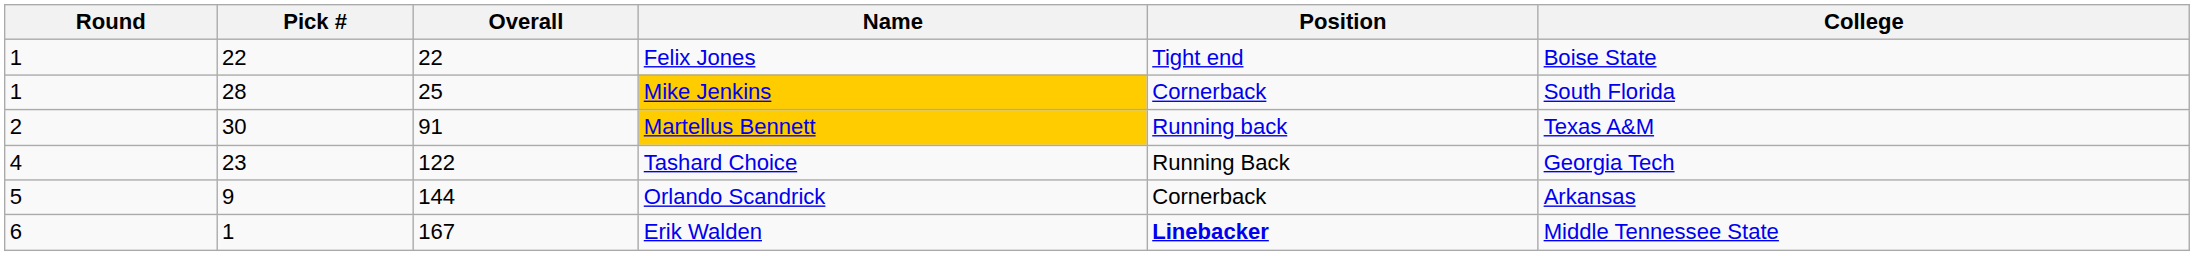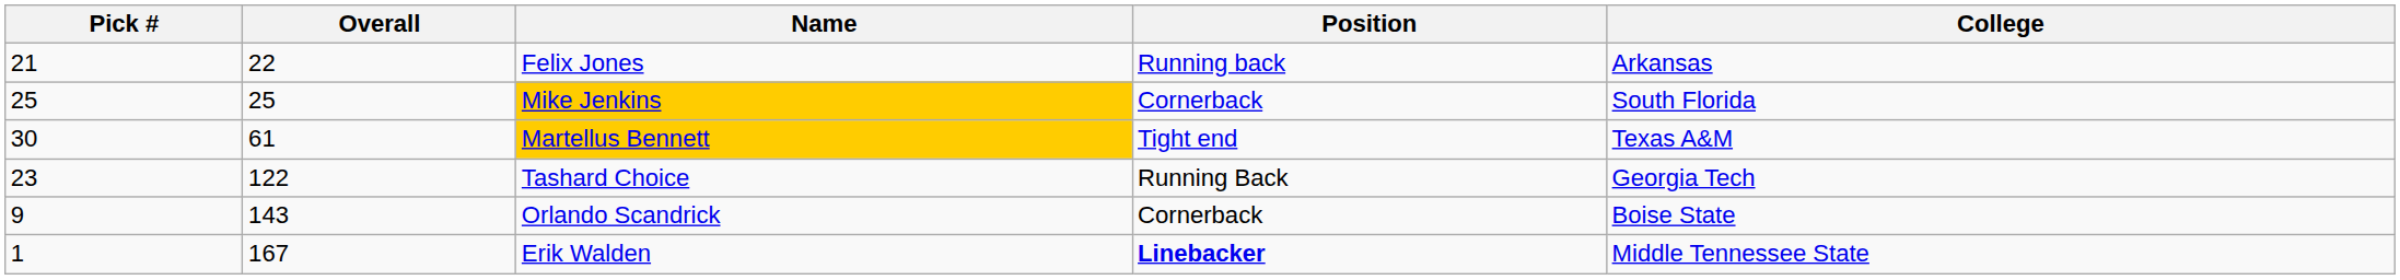 <table class="wikitable sortable sortable" style="width: 100%">
 <tr>
-<th>Round</th>
 <th>Pick #</th>
 <th>Overall</th>
 <th>Name</th>
 <th>Position</th>
 <th>College</th>
 </tr>
 <tr>
-<td>1</td>
-<td>22</td>
+<td>21</td>
 <td>22</td>
 <td><a href='#'>Felix Jones</a></td>
-<td><a href='#'>Tight end</a></td>
-<td><a href='#'>Boise State</a></td>
+<td><a href='#'>Running back</a></td>
+<td><a href='#'>Arkansas</a></td>
 </tr>
 <tr>
-<td>1</td>
-<td>28</td>
+<td>25</td>
 <td>25</td>
 <td bgcolor=#FFCC00><a href='#'>Mike Jenkins</a></td>
 <td><a href='#'>Cornerback</a></td>
 <td><a href='#'>South Florida</a></td>
 </tr>
 <tr>
-<td>2</td>
 <td>30</td>
-<td>91</td>
+<td>61</td>
 <td bgcolor=#FFCC00><a href='#'>Martellus Bennett</a></td>
-<td><a href='#'>Running back</a></td>
+<td><a href='#'>Tight end</a></td>
 <td><a href='#'>Texas A&M</a></td>
 </tr>
 <tr>
-<td>4</td>
 <td>23</td>
 <td>122</td>
 <td><a href='#'>Tashard Choice</a></td>
 <td>Running Back</td>
 <td><a href='#'>Georgia Tech</a></td>
 </tr>
 <tr>
-<td>5</td>
 <td>9</td>
-<td>144</td>
+<td>143</td>
 <td><a href='#'>Orlando Scandrick</a></td>
 <td>Cornerback</td>
-<td><a href='#'>Arkansas</a></td>
+<td><a href='#'>Boise State</a></td>
 </tr>
 <tr>
-<td>6</td>
 <td>1</td>
 <td>167</td>
 <td><a href='#'>Erik Walden</a></td>
 <td><strong><a href='#'>Linebacker</a></strong></td>
 <td><a href='#'>Middle Tennessee State</a></td>
 </tr>
 </table>
